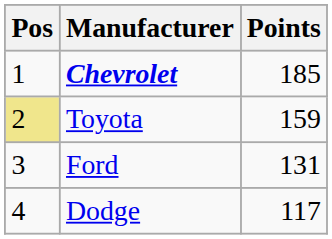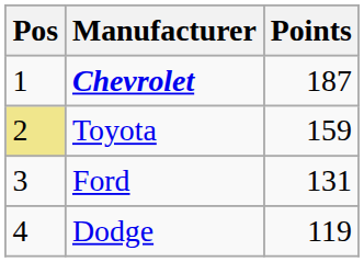 <table class="wikitable" style="font-size: 95%;">
 <tr>
 <th>Pos</th>
 <th>Manufacturer</th>
 <th>Points</th>
 </tr>
 <tr>
 <td>1</td>
 <td><strong><em><a href='#'>Chevrolet</a></em></strong></td>
-<td style="text-align:right;">185</td>
+<td style="text-align:right;">187</td>
 </tr>
 <tr>
 <td style="background: khaki;">2</td>
 <td><a href='#'>Toyota</a></td>
 <td style="text-align:right;">159</td>
 </tr>
 <tr>
 <td>3</td>
 <td><a href='#'>Ford</a></td>
 <td style="text-align:right;">131</td>
 </tr>
 <tr>
 <td>4</td>
 <td><a href='#'>Dodge</a></td>
-<td style="text-align:right;">117</td>
+<td style="text-align:right;">119</td>
 </tr>
 </table>
